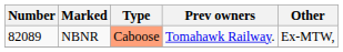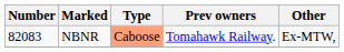 <table class="wikitable">
 <tr>
 <th>Number</th>
 <th>Marked</th>
 <th>Type</th>
 <th>Prev owners</th>
 <th>Other</th>
 </tr>
 <tr>
-<td>82089</td>
+<td>82083</td>
 <td>NBNR</td>
 <td style="background: lightsalmon;">Caboose</td>
 <td><a href='#'>Tomahawk Railway</a>.</td>
 <td>Ex-MTW,</td>
 </tr>
 <tr>
 </tr>
 </table>
